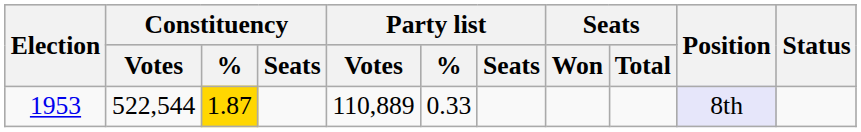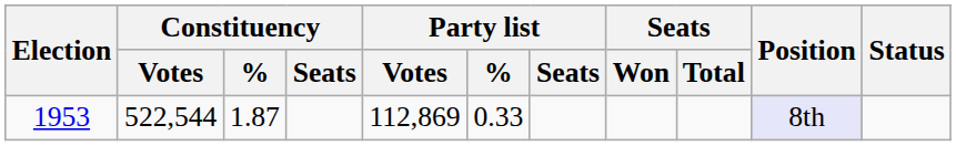 <table class="wikitable" style="text-align:center">
 <tr>
 <th rowspan="2">Election</th>
 <th colspan="3">Constituency</th>
 <th colspan="3">Party list</th>
 <th colspan="2">Seats</th>
 <th rowspan="2">Position</th>
 <th rowspan="2">Status</th>
 </tr>
 <tr>
 <th>Votes</th>
 <th>%</th>
 <th>Seats</th>
 <th>Votes</th>
 <th>%</th>
 <th>Seats</th>
 <th>Won</th>
 <th>Total</th>
 </tr>
 <tr>
 <td><a href='#'>1953</a></td>
 <td>522,544</td>
-<td style="background: gold;">1.87</td>
+<td>1.87</td>
 <td></td>
-<td>110,889</td>
+<td>112,869</td>
 <td>0.33</td>
 <td></td>
 <td></td>
 <td></td>
 <td style="background: lavender;">8th</td>
 <td></td>
 </tr>
 </table>
